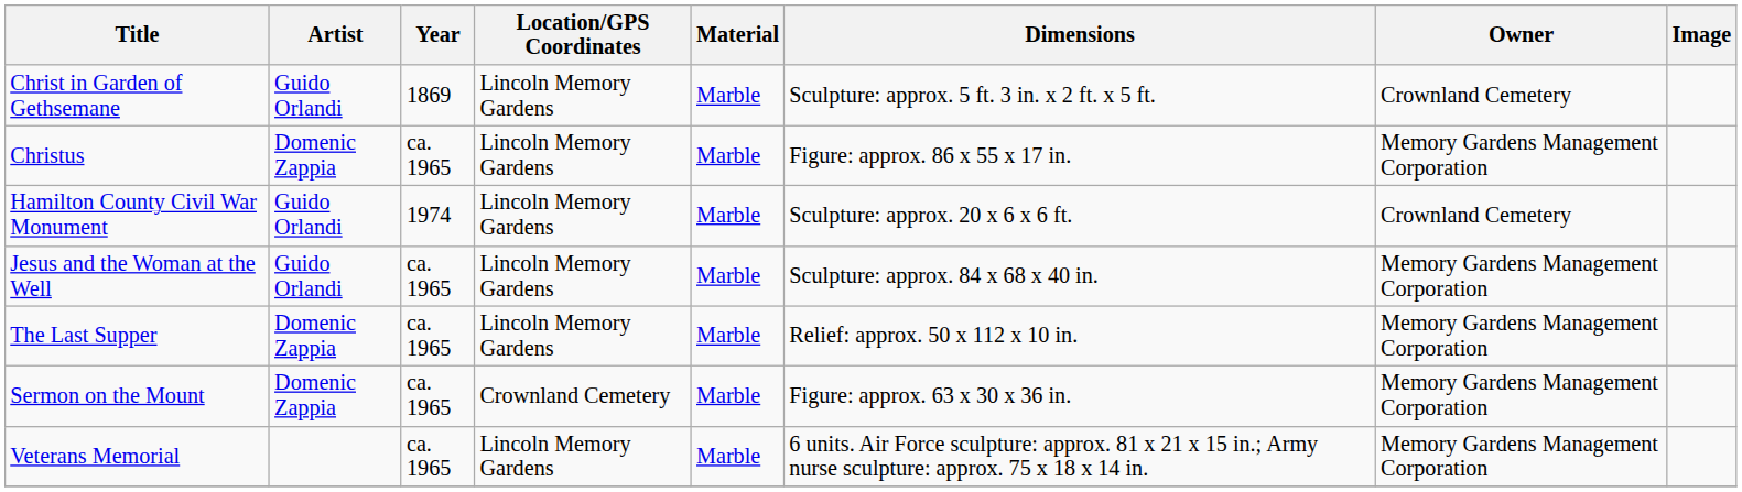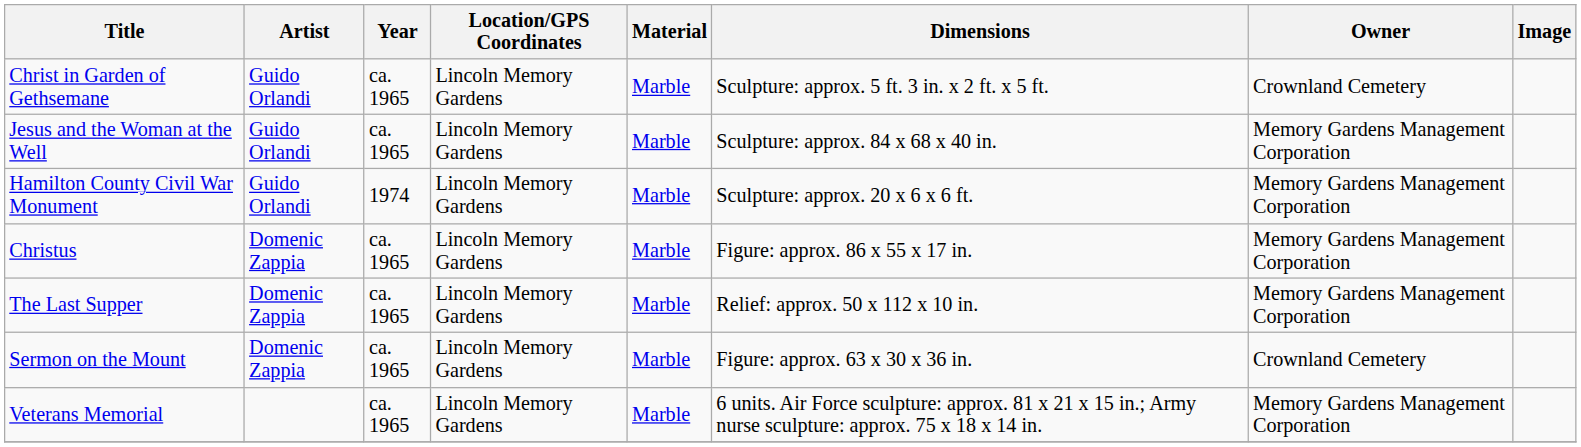 <table class="wikitable sortable">
 <tr>
 <th>Title</th>
 <th>Artist</th>
 <th>Year</th>
 <th>Location/GPS Coordinates</th>
 <th>Material</th>
 <th>Dimensions</th>
 <th>Owner</th>
 <th>Image</th>
 </tr>
 <tr>
 <td><a href='#'>Christ in Garden of Gethsemane</a></td>
 <td><a href='#'>Guido Orlandi</a></td>
-<td>1869</td>
+<td>ca. 1965</td>
 <td>Lincoln Memory Gardens</td>
 <td><a href='#'>Marble</a></td>
 <td>Sculpture: approx. 5 ft. 3 in. x 2 ft. x 5 ft.</td>
 <td>Crownland Cemetery</td>
 <td></td>
 </tr>
 <tr>
-<td><a href='#'>Christus</a></td>
-<td><a href='#'>Domenic Zappia</a></td>
+<td><a href='#'>Jesus and the Woman at the Well</a></td>
+<td><a href='#'>Guido Orlandi</a></td>
 <td>ca. 1965</td>
 <td>Lincoln Memory Gardens</td>
 <td><a href='#'>Marble</a></td>
-<td>Figure: approx. 86 x 55 x 17 in.</td>
+<td>Sculpture: approx. 84 x 68 x 40 in.</td>
 <td>Memory Gardens Management Corporation</td>
 <td></td>
 </tr>
 <tr>
 <td><a href='#'>Hamilton County Civil War Monument</a></td>
 <td><a href='#'>Guido Orlandi</a></td>
 <td>1974</td>
 <td>Lincoln Memory Gardens</td>
 <td><a href='#'>Marble</a></td>
 <td>Sculpture: approx. 20 x 6 x 6 ft.</td>
-<td>Crownland Cemetery</td>
+<td>Memory Gardens Management Corporation</td>
 <td></td>
 </tr>
 <tr>
-<td><a href='#'>Jesus and the Woman at the Well</a></td>
-<td><a href='#'>Guido Orlandi</a></td>
+<td><a href='#'>Christus</a></td>
+<td><a href='#'>Domenic Zappia</a></td>
 <td>ca. 1965</td>
 <td>Lincoln Memory Gardens</td>
 <td><a href='#'>Marble</a></td>
-<td>Sculpture: approx. 84 x 68 x 40 in.</td>
+<td>Figure: approx. 86 x 55 x 17 in.</td>
 <td>Memory Gardens Management Corporation</td>
 <td></td>
 </tr>
 <tr>
 <td><a href='#'>The Last Supper</a></td>
 <td><a href='#'>Domenic Zappia</a></td>
 <td>ca. 1965</td>
 <td>Lincoln Memory Gardens</td>
 <td><a href='#'>Marble</a></td>
 <td>Relief: approx. 50 x 112 x 10 in.</td>
 <td>Memory Gardens Management Corporation</td>
 <td></td>
 </tr>
 <tr>
 <td><a href='#'>Sermon on the Mount</a></td>
 <td><a href='#'>Domenic Zappia</a></td>
 <td>ca. 1965</td>
-<td>Crownland Cemetery</td>
+<td>Lincoln Memory Gardens</td>
 <td><a href='#'>Marble</a></td>
 <td>Figure: approx. 63 x 30 x 36 in.</td>
-<td>Memory Gardens Management Corporation</td>
+<td>Crownland Cemetery</td>
 <td></td>
 </tr>
 <tr>
 <td><a href='#'>Veterans Memorial</a></td>
 <td></td>
 <td>ca. 1965</td>
 <td>Lincoln Memory Gardens</td>
 <td><a href='#'>Marble</a></td>
 <td>6 units. Air Force sculpture: approx. 81 x 21 x 15 in.; Army nurse sculpture: approx. 75 x 18 x 14 in.</td>
 <td>Memory Gardens Management Corporation</td>
 <td></td>
 </tr>
 <tr>
 </tr>
 </table>
